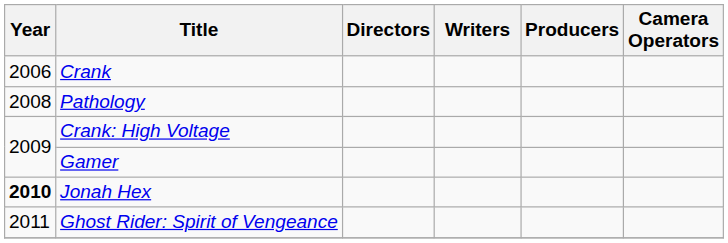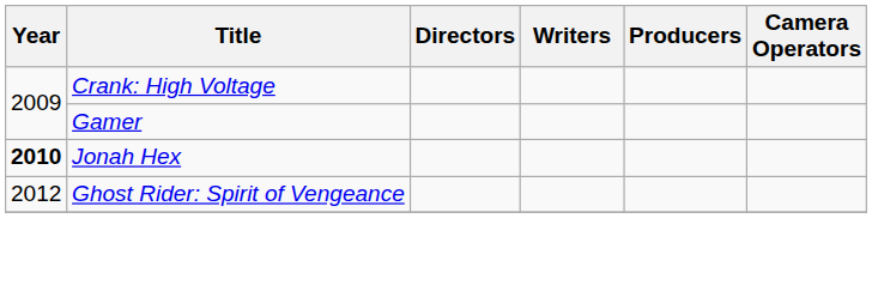 <table class="wikitable">
 <tr>
 <th>Year</th>
 <th>Title</th>
 <th width="65">Directors</th>
 <th width="65">Writers</th>
 <th width="65">Producers</th>
 <th>Camera<br>Operators</th>
-</tr>
-<tr>
-<td>2006</td>
-<td><em><a href='#'>Crank</a></em></td>
-<td></td>
-<td></td>
-<td></td>
-<td></td>
-</tr>
-<tr>
-<td>2008</td>
-<td><em><a href='#'>Pathology</a></em></td>
-<td></td>
-<td></td>
-<td></td>
-<td></td>
 </tr>
 <tr>
 <td rowspan="2">2009</td>
 <td><em><a href='#'>Crank: High Voltage</a></em></td>
 <td></td>
 <td></td>
 <td></td>
 <td></td>
 </tr>
 <tr>
 <td><em><a href='#'>Gamer</a></em></td>
 <td></td>
 <td></td>
 <td></td>
 <td></td>
 </tr>
 <tr>
 <td><strong>2010</strong></td>
 <td><em><a href='#'>Jonah Hex</a></em></td>
 <td></td>
 <td></td>
 <td></td>
 <td></td>
 </tr>
 <tr>
-<td>2011</td>
+<td>2012</td>
 <td><em><a href='#'>Ghost Rider: Spirit of Vengeance</a></em></td>
 <td></td>
 <td></td>
 <td></td>
 <td></td>
 </tr>
 <tr>
 </tr>
 </table>
